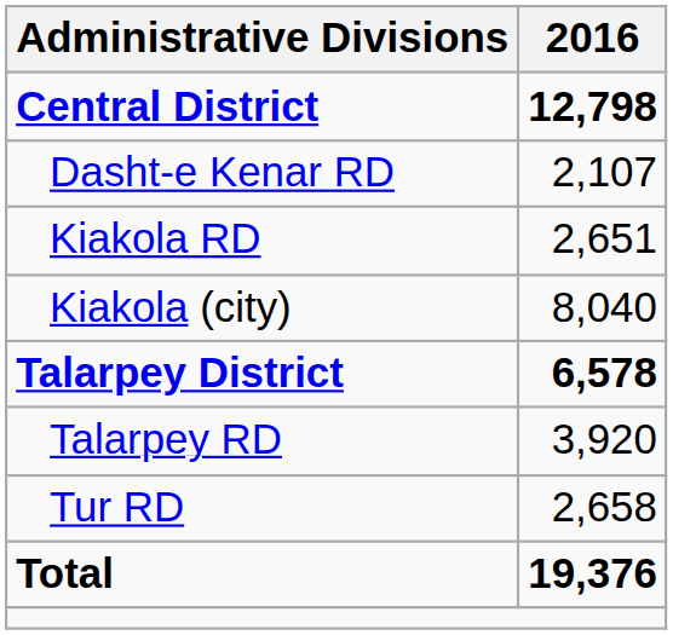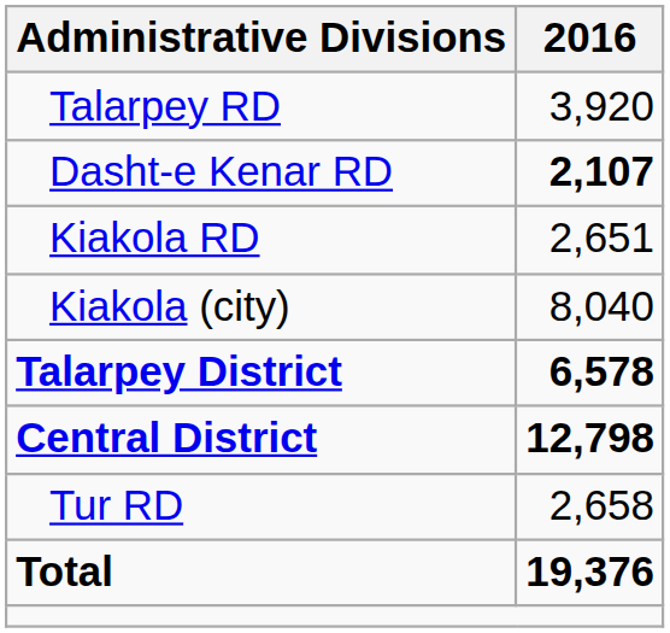 <table class="wikitable">
 <tr>
 <th>Administrative Divisions</th>
 <th>2016</th>
 </tr>
 <tr>
-<td><strong><a href='#'>Central District</a></strong></td>
-<td style="text-align: right;"><strong>12,798</strong></td>
+<td style="padding-left: 1em;"><a href='#'>Talarpey RD</a></td>
+<td style="text-align: right;">3,920</td>
 </tr>
 <tr>
 <td style="padding-left: 1em;"><a href='#'>Dasht-e Kenar RD</a></td>
-<td style="text-align: right;">2,107</td>
+<td style="text-align: right;"><strong>2,107</strong></td>
 </tr>
 <tr>
 <td style="padding-left: 1em;"><a href='#'>Kiakola RD</a></td>
 <td style="text-align: right;">2,651</td>
 </tr>
 <tr>
 <td style="padding-left: 1em;"><a href='#'>Kiakola</a> (city)</td>
 <td style="text-align: right;">8,040</td>
 </tr>
 <tr>
 <td><strong><a href='#'>Talarpey District</a></strong></td>
 <td style="text-align: right;"><strong>6,578</strong></td>
 </tr>
 <tr>
-<td style="padding-left: 1em;"><a href='#'>Talarpey RD</a></td>
-<td style="text-align: right;">3,920</td>
+<td><strong><a href='#'>Central District</a></strong></td>
+<td style="text-align: right;"><strong>12,798</strong></td>
 </tr>
 <tr>
 <td style="padding-left: 1em;"><a href='#'>Tur RD</a></td>
 <td style="text-align: right;">2,658</td>
 </tr>
 <tr>
 <td><strong>Total</strong></td>
 <td style="text-align: right;"><strong>19,376</strong></td>
 </tr>
 <tr>
 <td colspan=2></td>
 </tr>
 </table>
